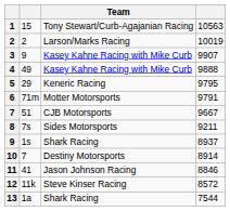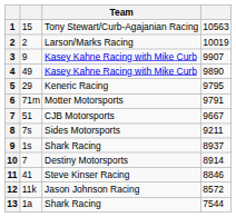 <table class="wikitable" style="font-size: 85%">
 <tr>
 <th></th>
 <th></th>
 <th>Team</th>
 <th></th>
 </tr>
 <tr>
 <th>1</th>
 <td>15</td>
 <td>Tony Stewart/Curb-Agajanian Racing</td>
 <td>10563</td>
 </tr>
 <tr>
 <th>2</th>
 <td>2</td>
 <td>Larson/Marks Racing</td>
 <td>10019</td>
 </tr>
 <tr>
 <th>3</th>
 <td>9</td>
 <td><a href='#'>Kasey Kahne Racing with Mike Curb</a></td>
 <td>9907</td>
 </tr>
 <tr>
 <th>4</th>
 <td>49</td>
 <td><a href='#'>Kasey Kahne Racing with Mike Curb</a></td>
-<td>9888</td>
+<td>9890</td>
 </tr>
 <tr>
 <th>5</th>
 <td>29</td>
 <td>Keneric Racing</td>
 <td>9795</td>
 </tr>
 <tr>
 <th>6</th>
 <td>71m</td>
 <td>Motter Motorsports</td>
 <td>9791</td>
 </tr>
 <tr>
 <th>7</th>
 <td>51</td>
 <td>CJB Motorsports</td>
 <td>9667</td>
 </tr>
 <tr>
 <th>8</th>
 <td>7s</td>
 <td>Sides Motorsports</td>
 <td>9211</td>
 </tr>
 <tr>
 <th>9</th>
 <td>1s</td>
 <td>Shark Racing</td>
 <td>8937</td>
 </tr>
 <tr>
 <th>10</th>
 <td>7</td>
 <td>Destiny Motorsports</td>
 <td>8914</td>
 </tr>
 <tr>
 <th>11</th>
 <td>41</td>
-<td>Jason Johnson Racing</td>
+<td>Steve Kinser Racing</td>
 <td>8846</td>
 </tr>
 <tr>
 <th>12</th>
 <td>11k</td>
-<td>Steve Kinser Racing</td>
+<td>Jason Johnson Racing</td>
 <td>8572</td>
 </tr>
 <tr>
 <th>13</th>
 <td>1a</td>
 <td>Shark Racing</td>
 <td>7544</td>
 </tr>
 </table>
